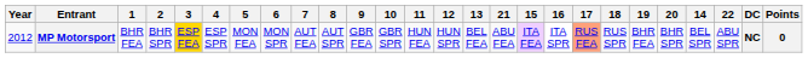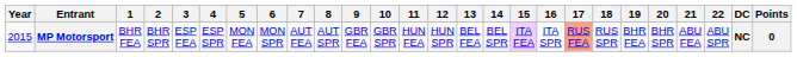 <table class="wikitable" style="text-align:center; font-size:85%">
 <tr>
 <th>Year</th>
 <th>Entrant</th>
 <th>1</th>
 <th>2</th>
 <th>3</th>
 <th>4</th>
 <th>5</th>
 <th>6</th>
 <th>7</th>
 <th>8</th>
 <th>9</th>
 <th>10</th>
 <th>11</th>
 <th>12</th>
 <th>13</th>
-<th>21</th>
+<th>14</th>
 <th>15</th>
 <th>16</th>
 <th>17</th>
 <th>18</th>
 <th>19</th>
 <th>20</th>
-<th>14</th>
+<th>21</th>
 <th>22</th>
 <th>DC</th>
 <th>Points</th>
 </tr>
 <tr>
-<td><a href='#'>2012</a></td>
+<td><a href='#'>2015</a></td>
 <th nowrap><a href='#'>MP Motorsport</a></th>
 <td><a href='#'>BHR<br>FEA</a></td>
 <td><a href='#'>BHR<br>SPR</a></td>
-<td style="background: gold;"><a href='#'>ESP<br>FEA</a></td>
+<td><a href='#'>ESP<br>FEA</a></td>
 <td><a href='#'>ESP<br>SPR</a></td>
 <td><a href='#'>MON<br>FEA</a></td>
 <td><a href='#'>MON<br>SPR</a></td>
 <td><a href='#'>AUT<br>FEA</a></td>
 <td><a href='#'>AUT<br>SPR</a></td>
 <td><a href='#'>GBR<br>FEA</a></td>
 <td><a href='#'>GBR<br>SPR</a></td>
 <td><a href='#'>HUN<br>FEA</a></td>
 <td><a href='#'>HUN<br>SPR</a></td>
 <td><a href='#'>BEL<br>FEA</a></td>
-<td><a href='#'>ABU<br>FEA</a></td>
+<td><a href='#'>BEL<br>SPR</a></td>
 <td style="background:#EFCFFF;"><a href='#'>ITA<br>FEA</a><br></td>
 <td style="background:#FFFFFF;"><a href='#'>ITA<br>SPR</a><br></td>
 <td style="background: lightsalmon;"><a href='#'>RUS<br>FEA</a></td>
 <td><a href='#'>RUS<br>SPR</a></td>
 <td><a href='#'>BHR<br>FEA</a></td>
 <td><a href='#'>BHR<br>SPR</a></td>
-<td><a href='#'>BEL<br>SPR</a></td>
+<td><a href='#'>ABU<br>FEA</a></td>
 <td><a href='#'>ABU<br>SPR</a></td>
 <th>NC</th>
 <th>0</th>
 </tr>
 </table>
